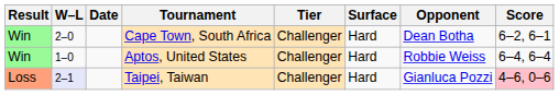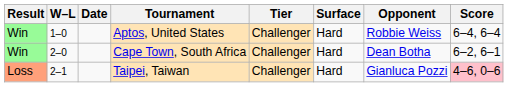 <table class="sortable wikitable">
 <tr>
 <th>Result</th>
 <th class="unsortable">W–L</th>
 <th>Date</th>
 <th>Tournament</th>
 <th>Tier</th>
 <th>Surface</th>
 <th>Opponent</th>
 <th class="unsortable">Score</th>
 </tr>
 <tr>
 <td style="background:#98fb98;">Win</td>
+<td><small>1–0</small></td>
+<td></td>
+<td style="background:moccasin;"><a href='#'>Aptos</a>, United States</td>
+<td style="background:moccasin;">Challenger</td>
+<td>Hard</td>
+<td> <a href='#'>Robbie Weiss</a></td>
+<td>6–4, 6–4</td>
+</tr>
+<tr>
+<td style="background:#98fb98;">Win</td>
 <td><small>2–0</small></td>
 <td></td>
 <td style="background:moccasin;"><a href='#'>Cape Town</a>, South Africa</td>
 <td style="background:moccasin;">Challenger</td>
 <td>Hard</td>
 <td> <a href='#'>Dean Botha</a></td>
 <td>6–2, 6–1</td>
 </tr>
 <tr>
-<td style="background:#98fb98;">Win</td>
-<td><small>1–0</small></td>
-<td></td>
-<td style="background:moccasin;"><a href='#'>Aptos</a>, United States</td>
-<td style="background:moccasin;">Challenger</td>
-<td>Hard</td>
-<td> <a href='#'>Robbie Weiss</a></td>
-<td>6–4, 6–4</td>
-</tr>
-<tr>
 <td style="background:#ffa07a;">Loss</td>
-<td style="background: lavender;"><small>2–1</small></td>
+<td><small>2–1</small></td>
 <td></td>
 <td style="background:moccasin;"><a href='#'>Taipei</a>, Taiwan</td>
 <td style="background:moccasin;">Challenger</td>
 <td>Hard</td>
 <td> <a href='#'>Gianluca Pozzi</a></td>
 <td style="background: pink;">4–6, 0–6</td>
 </tr>
 </table>
